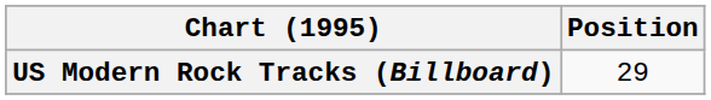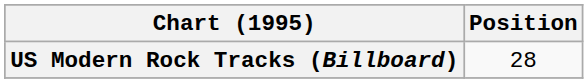 <table class="wikitable plainrowheaders" style="text-align:center">
 <tr>
 <th scope="col">Chart (1995)</th>
 <th scope="col">Position</th>
 </tr>
 <tr>
 <th scope="row">US Modern Rock Tracks (<em>Billboard</em>)</th>
-<td>29</td>
+<td>28</td>
 </tr>
 </table>
